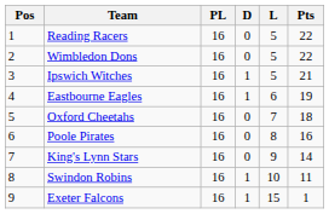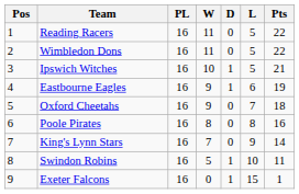 <table class=wikitable width="400">
 <tr>
 <th>Pos</th>
 <th>Team</th>
 <th>PL</th>
+<th>W</th>
 <th>D</th>
 <th>L</th>
 <th>Pts</th>
 </tr>
 <tr>
 <td>1</td>
 <td><a href='#'>Reading Racers</a></td>
 <td align="center">16</td>
+<td align="center">11</td>
 <td align="center">0</td>
 <td align="center">5</td>
 <td align="center">22</td>
 </tr>
 <tr>
 <td>2</td>
 <td><a href='#'>Wimbledon Dons</a></td>
 <td align="center">16</td>
+<td align="center">11</td>
 <td align="center">0</td>
 <td align="center">5</td>
 <td align="center">22</td>
 </tr>
 <tr>
 <td>3</td>
 <td><a href='#'>Ipswich Witches</a></td>
 <td align="center">16</td>
+<td align="center">10</td>
 <td align="center">1</td>
 <td align="center">5</td>
 <td align="center">21</td>
 </tr>
 <tr>
 <td>4</td>
 <td><a href='#'>Eastbourne Eagles</a></td>
 <td align="center">16</td>
+<td align="center">9</td>
 <td align="center">1</td>
 <td align="center">6</td>
 <td align="center">19</td>
 </tr>
 <tr>
 <td>5</td>
 <td><a href='#'>Oxford Cheetahs</a></td>
 <td align="center">16</td>
+<td align="center">9</td>
 <td align="center">0</td>
 <td align="center">7</td>
 <td align="center">18</td>
 </tr>
 <tr>
 <td>6</td>
 <td><a href='#'>Poole Pirates</a></td>
 <td align="center">16</td>
+<td align="center">8</td>
 <td align="center">0</td>
 <td align="center">8</td>
 <td align="center">16</td>
 </tr>
 <tr>
 <td>7</td>
 <td><a href='#'>King's Lynn Stars</a></td>
 <td align="center">16</td>
+<td align="center">7</td>
 <td align="center">0</td>
 <td align="center">9</td>
 <td align="center">14</td>
 </tr>
 <tr>
 <td>8</td>
 <td><a href='#'>Swindon Robins</a></td>
 <td align="center">16</td>
+<td align="center">5</td>
 <td align="center">1</td>
 <td align="center">10</td>
 <td align="center">11</td>
 </tr>
 <tr>
 <td>9</td>
 <td><a href='#'>Exeter Falcons</a></td>
 <td align="center">16</td>
+<td align="center">0</td>
 <td align="center">1</td>
 <td align="center">15</td>
 <td align="center">1</td>
 </tr>
 </table>
